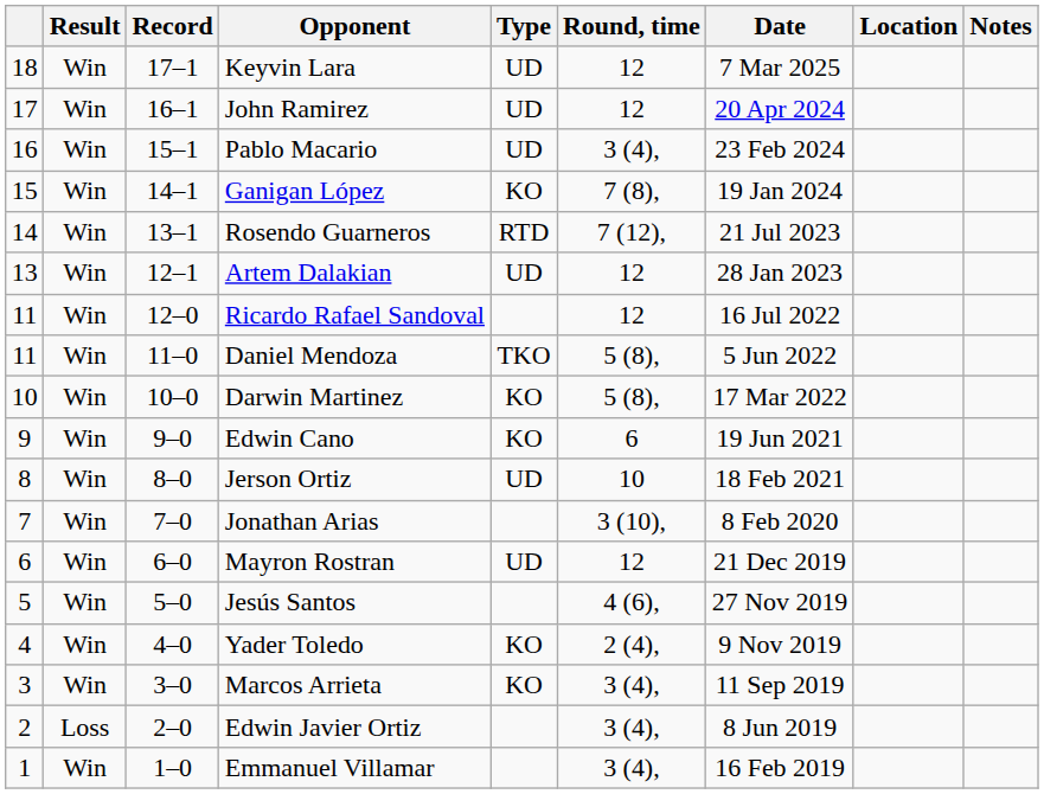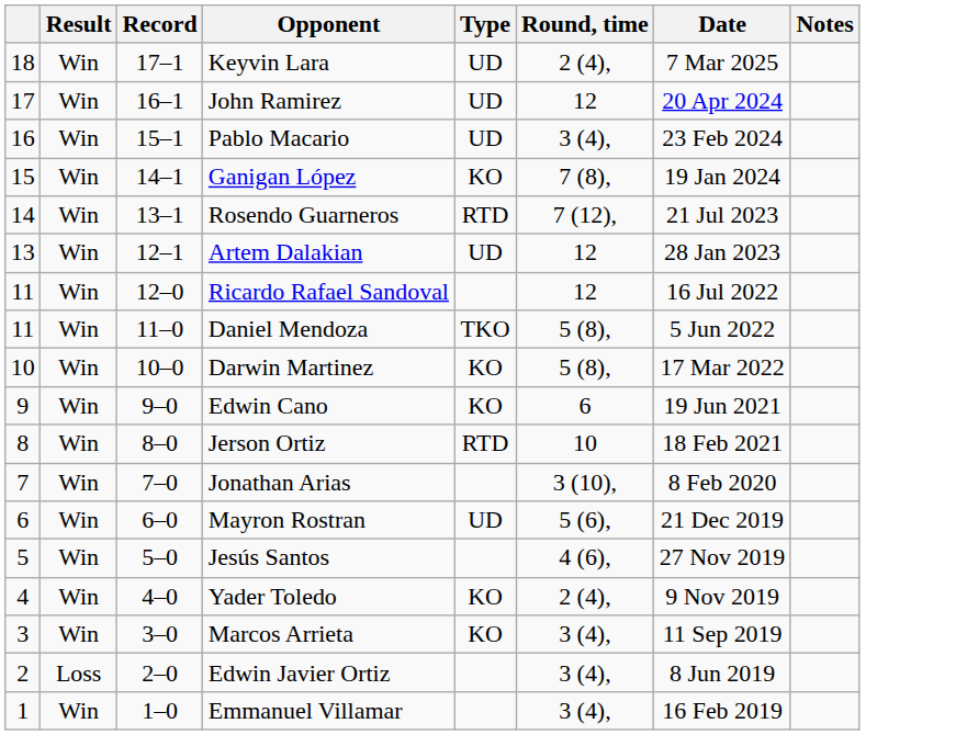 <table class=wikitable style=text-align:center>
 <tr>
 <th></th>
 <th>Result</th>
 <th>Record</th>
 <th>Opponent</th>
 <th>Type</th>
 <th>Round, time</th>
 <th>Date</th>
-<th>Location</th>
 <th>Notes</th>
 </tr>
 <tr>
 <td>18</td>
 <td>Win</td>
 <td>17–1</td>
 <td align="left">Keyvin Lara</td>
 <td>UD</td>
-<td>12</td>
+<td>2 (4), </td>
 <td>7 Mar 2025</td>
-<td align=left></td>
 <td align="left"></td>
 </tr>
 <tr>
 <td>17</td>
 <td>Win</td>
 <td>16–1</td>
 <td align="left">John Ramirez</td>
 <td>UD</td>
 <td>12</td>
 <td><a href='#'>20 Apr 2024</a></td>
 <td align="left"></td>
-<td align="left"></td>
 </tr>
 <tr>
 <td>16</td>
 <td>Win</td>
 <td>15–1</td>
 <td align=left>Pablo Macario</td>
 <td>UD</td>
 <td>3 (4), </td>
 <td>23 Feb 2024</td>
-<td align=left></td>
 <td align=left></td>
 </tr>
 <tr>
 <td>15</td>
 <td>Win</td>
 <td>14–1</td>
 <td align=left><a href='#'>Ganigan López</a></td>
 <td>KO</td>
 <td>7 (8), </td>
 <td>19 Jan 2024</td>
 <td align=left></td>
-<td align=left></td>
 </tr>
 <tr>
 <td>14</td>
 <td>Win</td>
 <td>13–1</td>
 <td align=left>Rosendo Guarneros</td>
 <td>RTD</td>
 <td>7 (12), </td>
 <td>21 Jul 2023</td>
-<td align=left></td>
 <td align=left></td>
 </tr>
 <tr>
 <td>13</td>
 <td>Win</td>
 <td>12–1</td>
 <td align=left><a href='#'>Artem Dalakian</a></td>
 <td>UD</td>
 <td>12</td>
 <td>28 Jan 2023</td>
 <td align=left></td>
-<td align=left></td>
 </tr>
 <tr>
 <td>11</td>
 <td>Win</td>
 <td>12–0</td>
 <td align=left><a href='#'>Ricardo Rafael Sandoval</a></td>
 <td></td>
 <td>12</td>
 <td>16 Jul 2022</td>
-<td align=left></td>
 <td align=left></td>
 </tr>
 <tr>
 <td>11</td>
 <td>Win</td>
 <td>11–0</td>
 <td align=left>Daniel Mendoza</td>
 <td>TKO</td>
 <td>5 (8), </td>
 <td>5 Jun 2022</td>
 <td align=left></td>
-<td align=left></td>
 </tr>
 <tr>
 <td>10</td>
 <td>Win</td>
 <td>10–0</td>
 <td align=left>Darwin Martinez</td>
 <td>KO</td>
 <td>5 (8), </td>
 <td>17 Mar 2022</td>
-<td align=left></td>
 <td align=left></td>
 </tr>
 <tr>
 <td>9</td>
 <td>Win</td>
 <td>9–0</td>
 <td align=left>Edwin Cano</td>
 <td>KO</td>
 <td>6</td>
 <td>19 Jun 2021</td>
 <td align=left></td>
-<td align=left></td>
 </tr>
 <tr>
 <td>8</td>
 <td>Win</td>
 <td>8–0</td>
 <td align=left>Jerson Ortiz</td>
-<td>UD</td>
+<td>RTD</td>
 <td>10</td>
 <td>18 Feb 2021</td>
-<td align=left></td>
 <td align=left></td>
 </tr>
 <tr>
 <td>7</td>
 <td>Win</td>
 <td>7–0</td>
 <td align=left>Jonathan Arias</td>
 <td></td>
 <td>3 (10), </td>
 <td>8 Feb 2020</td>
 <td align=left></td>
-<td align=left></td>
 </tr>
 <tr>
 <td>6</td>
 <td>Win</td>
 <td>6–0</td>
 <td align=left>Mayron Rostran</td>
 <td>UD</td>
-<td>12</td>
+<td>5 (6), </td>
 <td>21 Dec 2019</td>
-<td align=left></td>
 <td align=left></td>
 </tr>
 <tr>
 <td>5</td>
 <td>Win</td>
 <td>5–0</td>
 <td align=left>Jesús Santos</td>
 <td></td>
 <td>4 (6), </td>
 <td>27 Nov 2019</td>
 <td align=left></td>
-<td align=left></td>
 </tr>
 <tr>
 <td>4</td>
 <td>Win</td>
 <td>4–0</td>
 <td align=left>Yader Toledo</td>
 <td>KO</td>
 <td>2 (4), </td>
 <td>9 Nov 2019</td>
-<td align=left></td>
 <td align=left></td>
 </tr>
 <tr>
 <td>3</td>
 <td>Win</td>
 <td>3–0</td>
 <td align=left>Marcos Arrieta</td>
 <td>KO</td>
 <td>3 (4), </td>
 <td>11 Sep 2019</td>
 <td align=left></td>
-<td align=left></td>
 </tr>
 <tr>
 <td>2</td>
 <td>Loss</td>
 <td>2–0</td>
 <td align=left>Edwin Javier Ortiz</td>
 <td></td>
 <td>3 (4), </td>
 <td>8 Jun 2019</td>
-<td align=left></td>
 <td align=left></td>
 </tr>
 <tr>
 <td>1</td>
 <td>Win</td>
 <td>1–0</td>
 <td align=left>Emmanuel Villamar</td>
 <td></td>
 <td>3 (4), </td>
 <td>16 Feb 2019</td>
 <td align=left></td>
-<td align=left></td>
 </tr>
 </table>
